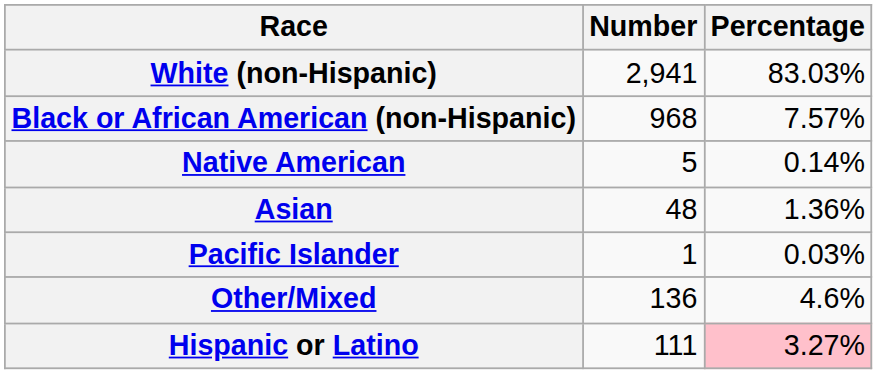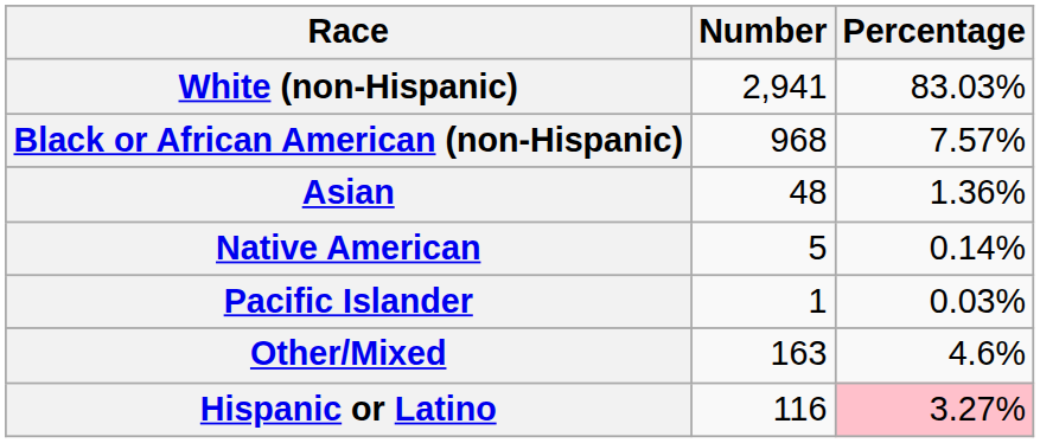 <table class="wikitable" style="text-align:right">
 <tr>
 <th scope="col">Race</th>
 <th scope="col">Number</th>
 <th scope="col">Percentage</th>
 </tr>
 <tr>
 <th scope="row"><a href='#'>White</a> (non-Hispanic)</th>
 <td>2,941</td>
 <td>83.03%</td>
 </tr>
 <tr>
 <th scope="row"><a href='#'>Black or African American</a> (non-Hispanic)</th>
 <td>968</td>
 <td>7.57%</td>
 </tr>
 <tr>
+<th scope="row"><a href='#'>Asian</a></th>
+<td>48</td>
+<td>1.36%</td>
+</tr>
+<tr>
 <th scope="row"><a href='#'>Native American</a></th>
 <td>5</td>
 <td>0.14%</td>
-</tr>
-<tr>
-<th scope="row"><a href='#'>Asian</a></th>
-<td>48</td>
-<td>1.36%</td>
 </tr>
 <tr>
 <th scope="row"><a href='#'>Pacific Islander</a></th>
 <td>1</td>
 <td>0.03%</td>
 </tr>
 <tr>
 <th scope="row"><a href='#'>Other/Mixed</a></th>
-<td>136</td>
+<td>163</td>
 <td>4.6%</td>
 </tr>
 <tr>
 <th scope="row"><a href='#'>Hispanic</a> or <a href='#'>Latino</a></th>
-<td>111</td>
+<td>116</td>
 <td style="background: pink;">3.27%</td>
 </tr>
 </table>
